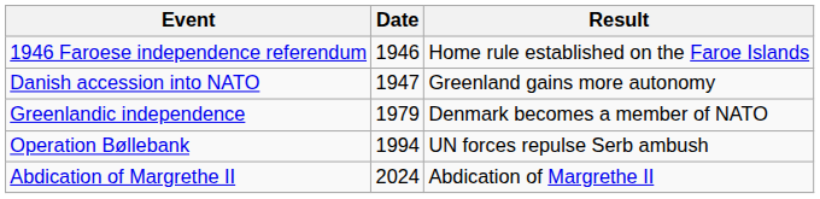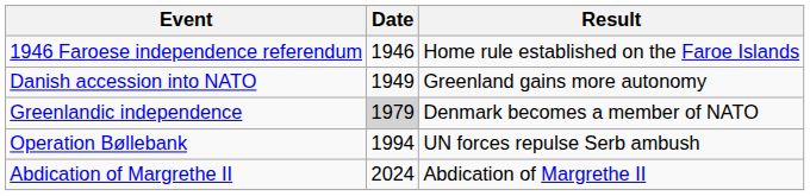 <table class="wikitable">
 <tr>
 <th>Event</th>
 <th>Date</th>
 <th>Result</th>
 </tr>
 <tr>
 <td><a href='#'>1946 Faroese independence referendum</a></td>
 <td>1946</td>
 <td>Home rule established on the <a href='#'>Faroe Islands</a></td>
 </tr>
 <tr>
 <td><a href='#'>Danish accession into NATO</a></td>
-<td>1947</td>
+<td>1949</td>
 <td>Greenland gains more autonomy</td>
 </tr>
 <tr>
 <td><a href='#'>Greenlandic independence</a></td>
-<td>1979</td>
+<td style="background: lightgrey;">1979</td>
 <td>Denmark becomes a member of NATO</td>
 </tr>
 <tr>
 <td><a href='#'>Operation Bøllebank</a></td>
 <td>1994</td>
 <td>UN forces repulse Serb ambush</td>
 </tr>
 <tr>
 <td><a href='#'>Abdication of Margrethe II</a></td>
 <td>2024</td>
 <td>Abdication of <a href='#'>Margrethe II</a></td>
 </tr>
 <tr>
 </tr>
 </table>
